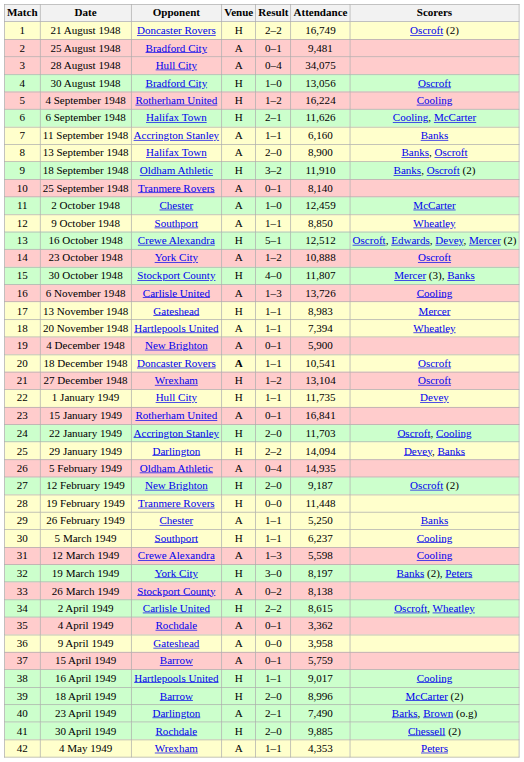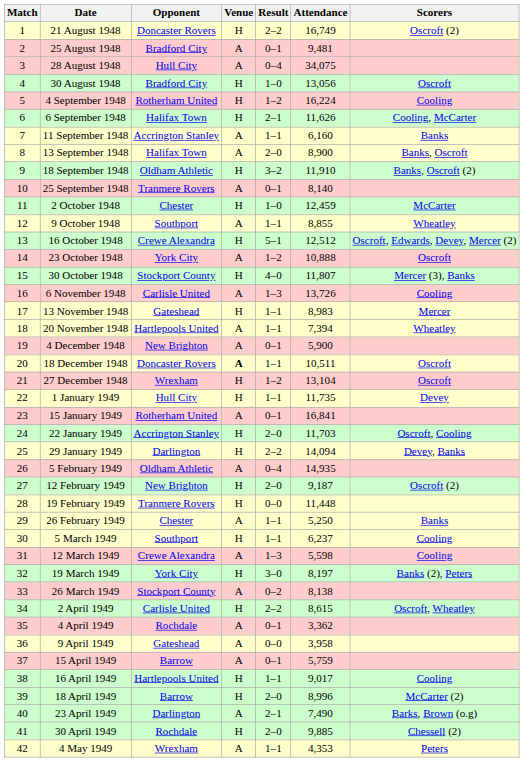 <table class="wikitable " style="font-size:100%; text-align:center">
 <tr>
 <th>Match</th>
 <th>Date</th>
 <th>Opponent</th>
 <th>Venue</th>
 <th>Result</th>
 <th>Attendance</th>
 <th>Scorers</th>
 </tr>
 <tr style="background: #FFFFCC;">
 <td>1</td>
 <td>21 August 1948</td>
 <td><a href='#'>Doncaster Rovers</a></td>
 <td>H</td>
 <td>2–2</td>
 <td>16,749</td>
 <td><a href='#'>Oscroft</a> (2)</td>
 </tr>
 <tr style="background: #FFCCCC;">
 <td>2</td>
 <td>25 August 1948</td>
 <td><a href='#'>Bradford City</a></td>
 <td>A</td>
 <td>0–1</td>
 <td>9,481</td>
 <td></td>
 </tr>
 <tr style="background: #FFCCCC;">
 <td>3</td>
 <td>28 August 1948</td>
 <td><a href='#'>Hull City</a></td>
 <td>A</td>
 <td>0–4</td>
 <td>34,075</td>
 <td></td>
 </tr>
 <tr style="background: #CCFFCC;">
 <td>4</td>
 <td>30 August 1948</td>
 <td><a href='#'>Bradford City</a></td>
 <td>H</td>
 <td>1–0</td>
 <td>13,056</td>
 <td><a href='#'>Oscroft</a></td>
 </tr>
 <tr style="background: #FFCCCC;">
 <td>5</td>
 <td>4 September 1948</td>
 <td><a href='#'>Rotherham United</a></td>
 <td>H</td>
 <td>1–2</td>
 <td>16,224</td>
 <td><a href='#'>Cooling</a></td>
 </tr>
 <tr style="background: #CCFFCC;">
 <td>6</td>
 <td>6 September 1948</td>
 <td><a href='#'>Halifax Town</a></td>
 <td>H</td>
 <td>2–1</td>
 <td>11,626</td>
 <td><a href='#'>Cooling</a>, <a href='#'>McCarter</a></td>
 </tr>
 <tr style="background: #FFFFCC;">
 <td>7</td>
 <td>11 September 1948</td>
 <td><a href='#'>Accrington Stanley</a></td>
 <td>A</td>
 <td>1–1</td>
 <td>6,160</td>
 <td><a href='#'>Banks</a></td>
 </tr>
 <tr style="background: #FFFFCC;">
 <td>8</td>
 <td>13 September 1948</td>
 <td><a href='#'>Halifax Town</a></td>
 <td>A</td>
 <td>2–0</td>
 <td>8,900</td>
 <td><a href='#'>Banks</a>, <a href='#'>Oscroft</a></td>
 </tr>
 <tr style="background: #CCFFCC;">
 <td>9</td>
 <td>18 September 1948</td>
 <td><a href='#'>Oldham Athletic</a></td>
 <td>H</td>
 <td>3–2</td>
 <td>11,910</td>
 <td><a href='#'>Banks</a>, <a href='#'>Oscroft</a> (2)</td>
 </tr>
 <tr style="background: #FFCCCC;">
 <td>10</td>
 <td>25 September 1948</td>
 <td><a href='#'>Tranmere Rovers</a></td>
 <td>A</td>
 <td>0–1</td>
 <td>8,140</td>
 <td></td>
 </tr>
 <tr style="background: #CCFFCC;">
 <td>11</td>
 <td>2 October 1948</td>
 <td><a href='#'>Chester</a></td>
-<td>A</td>
+<td>H</td>
 <td>1–0</td>
 <td>12,459</td>
 <td><a href='#'>McCarter</a></td>
 </tr>
 <tr style="background: #FFFFCC;">
 <td>12</td>
 <td>9 October 1948</td>
 <td><a href='#'>Southport</a></td>
 <td>A</td>
 <td>1–1</td>
-<td>8,850</td>
+<td>8,855</td>
 <td><a href='#'>Wheatley</a></td>
 </tr>
 <tr style="background: #CCFFCC;">
 <td>13</td>
 <td>16 October 1948</td>
 <td><a href='#'>Crewe Alexandra</a></td>
 <td>H</td>
 <td>5–1</td>
 <td>12,512</td>
 <td><a href='#'>Oscroft</a>, <a href='#'>Edwards</a>, <a href='#'>Devey</a>, <a href='#'>Mercer</a> (2)</td>
 </tr>
 <tr style="background: #FFCCCC;">
 <td>14</td>
 <td>23 October 1948</td>
 <td><a href='#'>York City</a></td>
 <td>A</td>
 <td>1–2</td>
 <td>10,888</td>
 <td><a href='#'>Oscroft</a></td>
 </tr>
 <tr style="background: #CCFFCC;">
 <td>15</td>
 <td>30 October 1948</td>
 <td><a href='#'>Stockport County</a></td>
 <td>H</td>
 <td>4–0</td>
 <td>11,807</td>
 <td><a href='#'>Mercer</a> (3), <a href='#'>Banks</a></td>
 </tr>
 <tr style="background: #FFCCCC;">
 <td>16</td>
 <td>6 November 1948</td>
 <td><a href='#'>Carlisle United</a></td>
 <td>A</td>
 <td>1–3</td>
 <td>13,726</td>
 <td><a href='#'>Cooling</a></td>
 </tr>
 <tr style="background: #FFFFCC;">
 <td>17</td>
 <td>13 November 1948</td>
 <td><a href='#'>Gateshead</a></td>
 <td>H</td>
 <td>1–1</td>
 <td>8,983</td>
 <td><a href='#'>Mercer</a></td>
 </tr>
 <tr style="background: #FFFFCC;">
 <td>18</td>
 <td>20 November 1948</td>
 <td><a href='#'>Hartlepools United</a></td>
 <td>A</td>
 <td>1–1</td>
 <td>7,394</td>
 <td><a href='#'>Wheatley</a></td>
 </tr>
 <tr style="background: #FFCCCC;">
 <td>19</td>
 <td>4 December 1948</td>
 <td><a href='#'>New Brighton</a></td>
 <td>A</td>
 <td>0–1</td>
 <td>5,900</td>
 <td></td>
 </tr>
 <tr style="background: #FFFFCC;">
 <td>20</td>
 <td>18 December 1948</td>
 <td><a href='#'>Doncaster Rovers</a></td>
 <td><strong>A</strong></td>
 <td>1–1</td>
-<td>10,541</td>
+<td>10,511</td>
 <td><a href='#'>Oscroft</a></td>
 </tr>
 <tr style="background: #FFCCCC;">
 <td>21</td>
 <td>27 December 1948</td>
 <td><a href='#'>Wrexham</a></td>
 <td>H</td>
 <td>1–2</td>
 <td>13,104</td>
 <td><a href='#'>Oscroft</a></td>
 </tr>
 <tr style="background: #FFFFCC;">
 <td>22</td>
 <td>1 January 1949</td>
 <td><a href='#'>Hull City</a></td>
 <td>H</td>
 <td>1–1</td>
 <td>11,735</td>
 <td><a href='#'>Devey</a></td>
 </tr>
 <tr style="background: #FFCCCC;">
 <td>23</td>
 <td>15 January 1949</td>
 <td><a href='#'>Rotherham United</a></td>
 <td>A</td>
 <td>0–1</td>
 <td>16,841</td>
 <td></td>
 </tr>
 <tr style="background: #CCFFCC;">
 <td>24</td>
 <td>22 January 1949</td>
 <td><a href='#'>Accrington Stanley</a></td>
 <td>H</td>
 <td>2–0</td>
 <td>11,703</td>
 <td><a href='#'>Oscroft</a>, <a href='#'>Cooling</a></td>
 </tr>
 <tr style="background: #FFFFCC;">
 <td>25</td>
 <td>29 January 1949</td>
 <td><a href='#'>Darlington</a></td>
 <td>H</td>
 <td>2–2</td>
 <td>14,094</td>
 <td><a href='#'>Devey</a>, <a href='#'>Banks</a></td>
 </tr>
 <tr style="background: #FFCCCC;">
 <td>26</td>
 <td>5 February 1949</td>
 <td><a href='#'>Oldham Athletic</a></td>
 <td>A</td>
 <td>0–4</td>
 <td>14,935</td>
 <td></td>
 </tr>
 <tr style="background: #CCFFCC;">
 <td>27</td>
 <td>12 February 1949</td>
 <td><a href='#'>New Brighton</a></td>
 <td>H</td>
 <td>2–0</td>
 <td>9,187</td>
 <td><a href='#'>Oscroft</a> (2)</td>
 </tr>
 <tr style="background: #FFFFCC;">
 <td>28</td>
 <td>19 February 1949</td>
 <td><a href='#'>Tranmere Rovers</a></td>
 <td>H</td>
 <td>0–0</td>
 <td>11,448</td>
 <td></td>
 </tr>
 <tr style="background: #FFFFCC;">
 <td>29</td>
 <td>26 February 1949</td>
 <td><a href='#'>Chester</a></td>
 <td>A</td>
 <td>1–1</td>
 <td>5,250</td>
 <td><a href='#'>Banks</a></td>
 </tr>
 <tr style="background: #FFFFCC;">
 <td>30</td>
 <td>5 March 1949</td>
 <td><a href='#'>Southport</a></td>
 <td>H</td>
 <td>1–1</td>
 <td>6,237</td>
 <td><a href='#'>Cooling</a></td>
 </tr>
 <tr style="background: #FFCCCC;">
 <td>31</td>
 <td>12 March 1949</td>
 <td><a href='#'>Crewe Alexandra</a></td>
 <td>A</td>
 <td>1–3</td>
 <td>5,598</td>
 <td><a href='#'>Cooling</a></td>
 </tr>
 <tr style="background: #CCFFCC;">
 <td>32</td>
 <td>19 March 1949</td>
 <td><a href='#'>York City</a></td>
 <td>H</td>
 <td>3–0</td>
 <td>8,197</td>
 <td><a href='#'>Banks</a> (2), <a href='#'>Peters</a></td>
 </tr>
 <tr style="background: #FFCCCC;">
 <td>33</td>
 <td>26 March 1949</td>
 <td><a href='#'>Stockport County</a></td>
 <td>A</td>
 <td>0–2</td>
 <td>8,138</td>
 <td></td>
 </tr>
 <tr style="background: #CCFFCC;">
 <td>34</td>
 <td>2 April 1949</td>
 <td><a href='#'>Carlisle United</a></td>
 <td>H</td>
 <td>2–2</td>
 <td>8,615</td>
 <td><a href='#'>Oscroft</a>, <a href='#'>Wheatley</a></td>
 </tr>
 <tr style="background: #FFCCCC;">
 <td>35</td>
 <td>4 April 1949</td>
 <td><a href='#'>Rochdale</a></td>
 <td>A</td>
 <td>0–1</td>
 <td>3,362</td>
 <td></td>
 </tr>
 <tr style="background: #FFFFCC;">
 <td>36</td>
 <td>9 April 1949</td>
 <td><a href='#'>Gateshead</a></td>
 <td>A</td>
 <td>0–0</td>
 <td>3,958</td>
 <td></td>
 </tr>
 <tr style="background: #FFCCCC;">
 <td>37</td>
 <td>15 April 1949</td>
 <td><a href='#'>Barrow</a></td>
 <td>A</td>
 <td>0–1</td>
 <td>5,759</td>
 <td></td>
 </tr>
 <tr style="background: #CCFFCC;">
 <td>38</td>
 <td>16 April 1949</td>
 <td><a href='#'>Hartlepools United</a></td>
 <td>H</td>
 <td>1–1</td>
 <td>9,017</td>
 <td><a href='#'>Cooling</a></td>
 </tr>
 <tr style="background: #CCFFCC;">
 <td>39</td>
 <td>18 April 1949</td>
 <td><a href='#'>Barrow</a></td>
 <td>H</td>
 <td>2–0</td>
 <td>8,996</td>
 <td><a href='#'>McCarter</a> (2)</td>
 </tr>
 <tr style="background: #CCFFCC;">
 <td>40</td>
 <td>23 April 1949</td>
 <td><a href='#'>Darlington</a></td>
 <td>A</td>
 <td>2–1</td>
 <td>7,490</td>
 <td><a href='#'>Barks</a>, <a href='#'>Brown</a> (o.g)</td>
 </tr>
 <tr style="background: #CCFFCC;">
 <td>41</td>
 <td>30 April 1949</td>
 <td><a href='#'>Rochdale</a></td>
 <td>H</td>
 <td>2–0</td>
 <td>9,885</td>
 <td><a href='#'>Chessell</a> (2)</td>
 </tr>
 <tr style="background: #FFFFCC;">
 <td>42</td>
 <td>4 May 1949</td>
 <td><a href='#'>Wrexham</a></td>
 <td>A</td>
 <td>1–1</td>
 <td>4,353</td>
 <td><a href='#'>Peters</a></td>
 </tr>
 </table>
